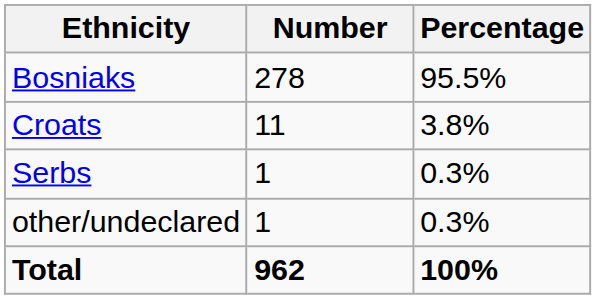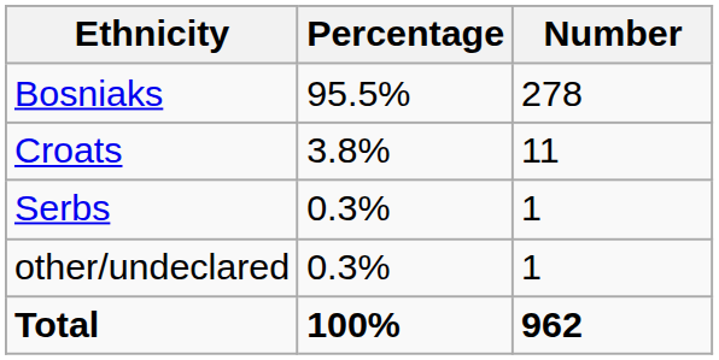 <table class="wikitable">
 <tr>
 <th width="100px">Ethnicity</th>
+<th width="80px">Percentage</th>
 <th width="80px">Number</th>
-<th width="80px">Percentage</th>
 </tr>
 <tr>
 <td><a href='#'>Bosniaks</a></td>
+<td>95.5%</td>
 <td>278</td>
-<td>95.5%</td>
 </tr>
 <tr>
 <td><a href='#'>Croats</a></td>
+<td>3.8%</td>
 <td>11</td>
-<td>3.8%</td>
 </tr>
 <tr>
 <td><a href='#'>Serbs</a></td>
+<td>0.3%</td>
 <td>1</td>
-<td>0.3%</td>
 </tr>
 <tr>
 <td>other/undeclared</td>
+<td>0.3%</td>
 <td>1</td>
-<td>0.3%</td>
 </tr>
 <tr>
 <td><strong>Total</strong></td>
+<td><strong>100%</strong></td>
 <td><strong>962</strong></td>
-<td><strong>100%</strong></td>
 </tr>
 </table>
